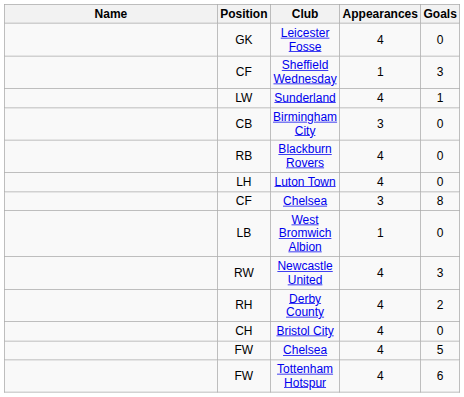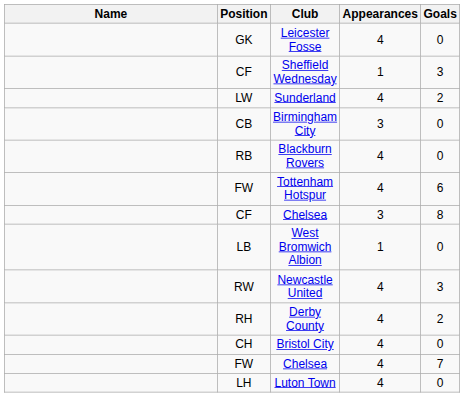 <table class="wikitable sortable" style="text-align: center;">
 <tr>
 <th style="width:20em">Name</th>
 <th>Position</th>
 <th>Club</th>
 <th>Appearances</th>
 <th>Goals</th>
 </tr>
 <tr>
 <td align="left"></td>
 <td>GK</td>
 <td><a href='#'>Leicester Fosse</a></td>
 <td>4</td>
 <td>0</td>
 </tr>
 <tr>
 <td align="left"></td>
 <td>CF</td>
 <td><a href='#'>Sheffield Wednesday</a></td>
 <td>1</td>
 <td>3</td>
 </tr>
 <tr>
 <td align="left"></td>
 <td>LW</td>
 <td><a href='#'>Sunderland</a></td>
 <td>4</td>
-<td>1</td>
+<td>2</td>
 </tr>
 <tr>
 <td align="left"></td>
 <td>CB</td>
 <td><a href='#'>Birmingham City</a></td>
 <td>3</td>
 <td>0</td>
 </tr>
 <tr>
 <td align="left"></td>
 <td>RB</td>
 <td><a href='#'>Blackburn Rovers</a></td>
 <td>4</td>
 <td>0</td>
 </tr>
 <tr>
 <td align="left"></td>
-<td>LH</td>
-<td><a href='#'>Luton Town</a></td>
+<td>FW</td>
+<td><a href='#'>Tottenham Hotspur</a></td>
 <td>4</td>
-<td>0</td>
+<td>6</td>
 </tr>
 <tr>
 <td align="left"></td>
 <td>CF</td>
 <td><a href='#'>Chelsea</a></td>
 <td>3</td>
 <td>8</td>
 </tr>
 <tr>
 <td align="left"></td>
 <td>LB</td>
 <td><a href='#'>West Bromwich Albion</a></td>
 <td>1</td>
 <td>0</td>
 </tr>
 <tr>
 <td align="left"></td>
 <td>RW</td>
 <td><a href='#'>Newcastle United</a></td>
 <td>4</td>
 <td>3</td>
 </tr>
 <tr>
 <td align="left"></td>
 <td>RH</td>
 <td><a href='#'>Derby County</a></td>
 <td>4</td>
 <td>2</td>
 </tr>
 <tr>
 <td align="left"></td>
 <td>CH</td>
 <td><a href='#'>Bristol City</a></td>
 <td>4</td>
 <td>0</td>
 </tr>
 <tr>
 <td align="left"></td>
 <td>FW</td>
 <td><a href='#'>Chelsea</a></td>
 <td>4</td>
-<td>5</td>
+<td>7</td>
 </tr>
 <tr>
 <td align="left"></td>
-<td>FW</td>
-<td><a href='#'>Tottenham Hotspur</a></td>
+<td>LH</td>
+<td><a href='#'>Luton Town</a></td>
 <td>4</td>
-<td>6</td>
+<td>0</td>
 </tr>
 </table>
